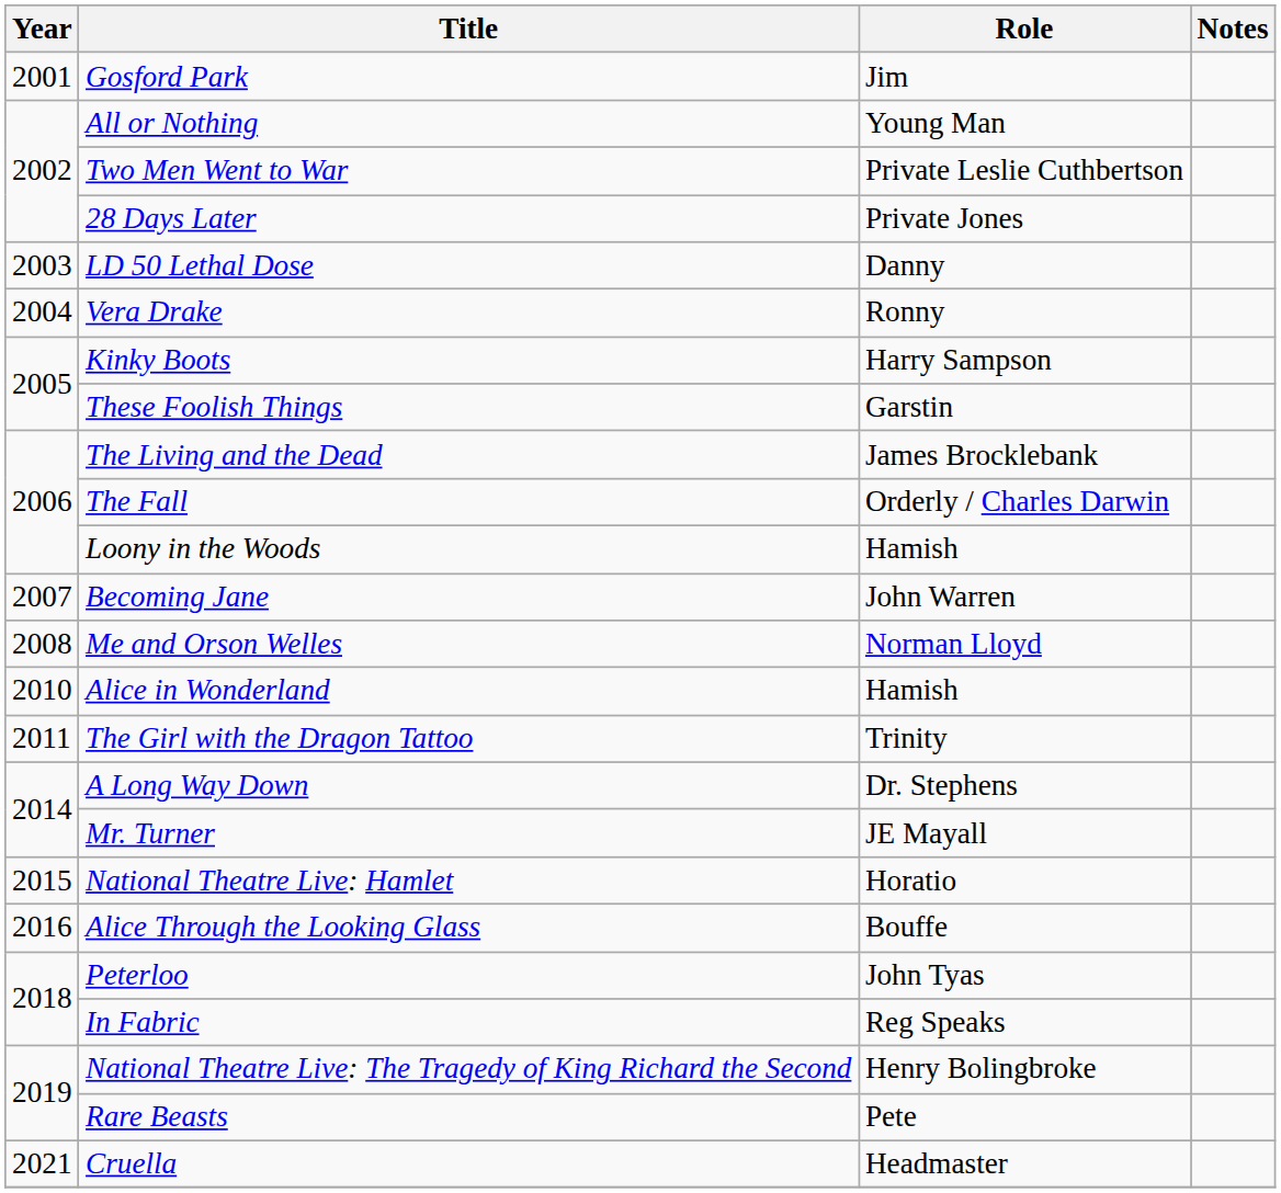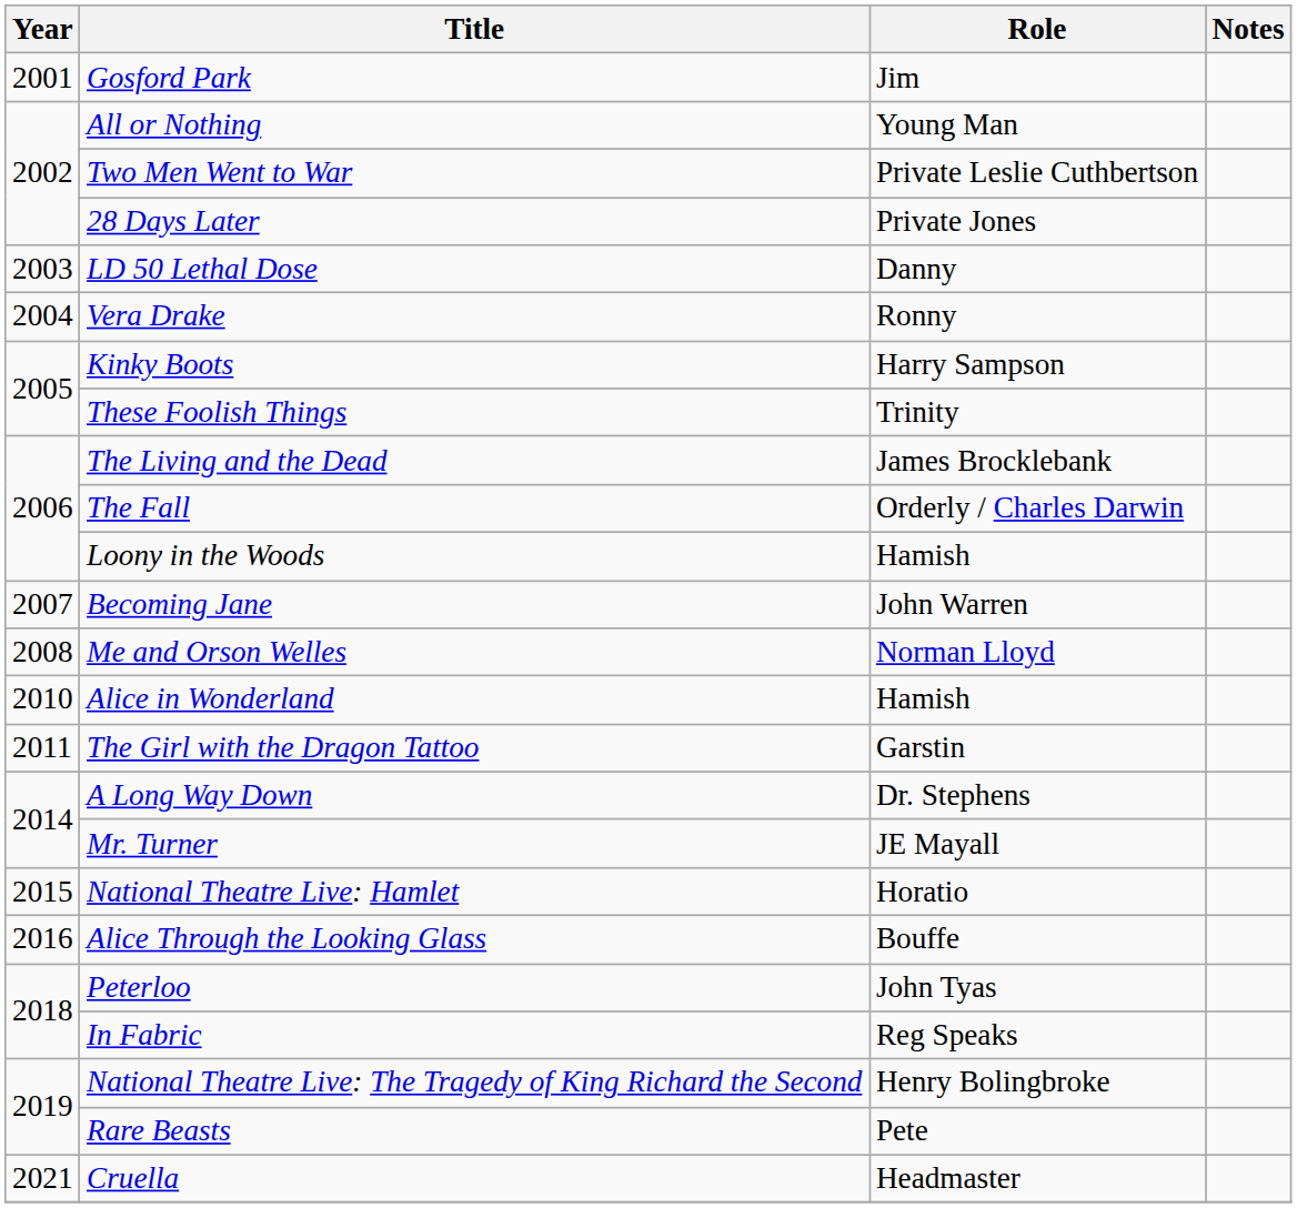 <table class="wikitable">
 <tr>
 <th>Year</th>
 <th>Title</th>
 <th>Role</th>
 <th>Notes</th>
 </tr>
 <tr>
 <td>2001</td>
 <td><em><a href='#'>Gosford Park</a></em></td>
 <td>Jim</td>
 <td></td>
 </tr>
 <tr>
 <td rowspan="3">2002</td>
 <td><em><a href='#'>All or Nothing</a></em></td>
 <td>Young Man</td>
 <td></td>
 </tr>
 <tr>
 <td><em><a href='#'>Two Men Went to War</a></em></td>
 <td>Private Leslie Cuthbertson</td>
 <td></td>
 </tr>
 <tr>
 <td><em><a href='#'>28 Days Later</a></em></td>
 <td>Private Jones</td>
 <td></td>
 </tr>
 <tr>
 <td>2003</td>
 <td><em><a href='#'>LD 50 Lethal Dose</a></em></td>
 <td>Danny</td>
 <td></td>
 </tr>
 <tr>
 <td>2004</td>
 <td><em><a href='#'>Vera Drake</a></em></td>
 <td>Ronny</td>
 <td></td>
 </tr>
 <tr>
 <td rowspan="2">2005</td>
 <td><em><a href='#'>Kinky Boots</a></em></td>
 <td>Harry Sampson</td>
 <td></td>
 </tr>
 <tr>
 <td><em><a href='#'>These Foolish Things</a></em></td>
-<td>Garstin</td>
+<td>Trinity</td>
 <td></td>
 </tr>
 <tr>
 <td rowspan="3">2006</td>
 <td><em><a href='#'>The Living and the Dead</a></em></td>
 <td>James Brocklebank</td>
 <td></td>
 </tr>
 <tr>
 <td><em><a href='#'>The Fall</a></em></td>
 <td>Orderly / <a href='#'>Charles Darwin</a></td>
 <td></td>
 </tr>
 <tr>
 <td><em>Loony in the Woods</em></td>
 <td>Hamish</td>
 <td></td>
 </tr>
 <tr>
 <td>2007</td>
 <td><em><a href='#'>Becoming Jane</a></em></td>
 <td>John Warren</td>
 <td></td>
 </tr>
 <tr>
 <td>2008</td>
 <td><em><a href='#'>Me and Orson Welles</a></em></td>
 <td><a href='#'>Norman Lloyd</a></td>
 <td></td>
 </tr>
 <tr>
 <td>2010</td>
 <td><em><a href='#'>Alice in Wonderland</a></em></td>
 <td>Hamish</td>
 <td></td>
 </tr>
 <tr>
 <td>2011</td>
 <td><em><a href='#'>The Girl with the Dragon Tattoo</a></em></td>
-<td>Trinity</td>
+<td>Garstin</td>
 <td></td>
 </tr>
 <tr>
 <td rowspan="2">2014</td>
 <td><em><a href='#'>A Long Way Down</a></em></td>
 <td>Dr. Stephens</td>
 <td></td>
 </tr>
 <tr>
 <td><em><a href='#'>Mr. Turner</a></em></td>
 <td>JE Mayall</td>
 <td></td>
 </tr>
 <tr>
 <td>2015</td>
 <td><em><a href='#'>National Theatre Live</a>: <a href='#'>Hamlet</a></em></td>
 <td>Horatio</td>
 <td></td>
 </tr>
 <tr>
 <td>2016</td>
 <td><em><a href='#'>Alice Through the Looking Glass</a></em></td>
 <td>Bouffe</td>
 <td></td>
 </tr>
 <tr>
 <td rowspan="2">2018</td>
 <td><em><a href='#'>Peterloo</a></em></td>
 <td>John Tyas</td>
 <td></td>
 </tr>
 <tr>
 <td><em><a href='#'>In Fabric</a></em></td>
 <td>Reg Speaks</td>
 <td></td>
 </tr>
 <tr>
 <td rowspan="2">2019</td>
 <td><em><a href='#'>National Theatre Live</a>: <a href='#'>The Tragedy of King Richard the Second</a></em></td>
 <td>Henry Bolingbroke</td>
 <td></td>
 </tr>
 <tr>
 <td><em><a href='#'>Rare Beasts</a></em></td>
 <td>Pete</td>
 <td></td>
 </tr>
 <tr>
 <td>2021</td>
 <td><em><a href='#'>Cruella</a></em></td>
 <td>Headmaster</td>
 <td></td>
 </tr>
 <tr>
 </tr>
 </table>
